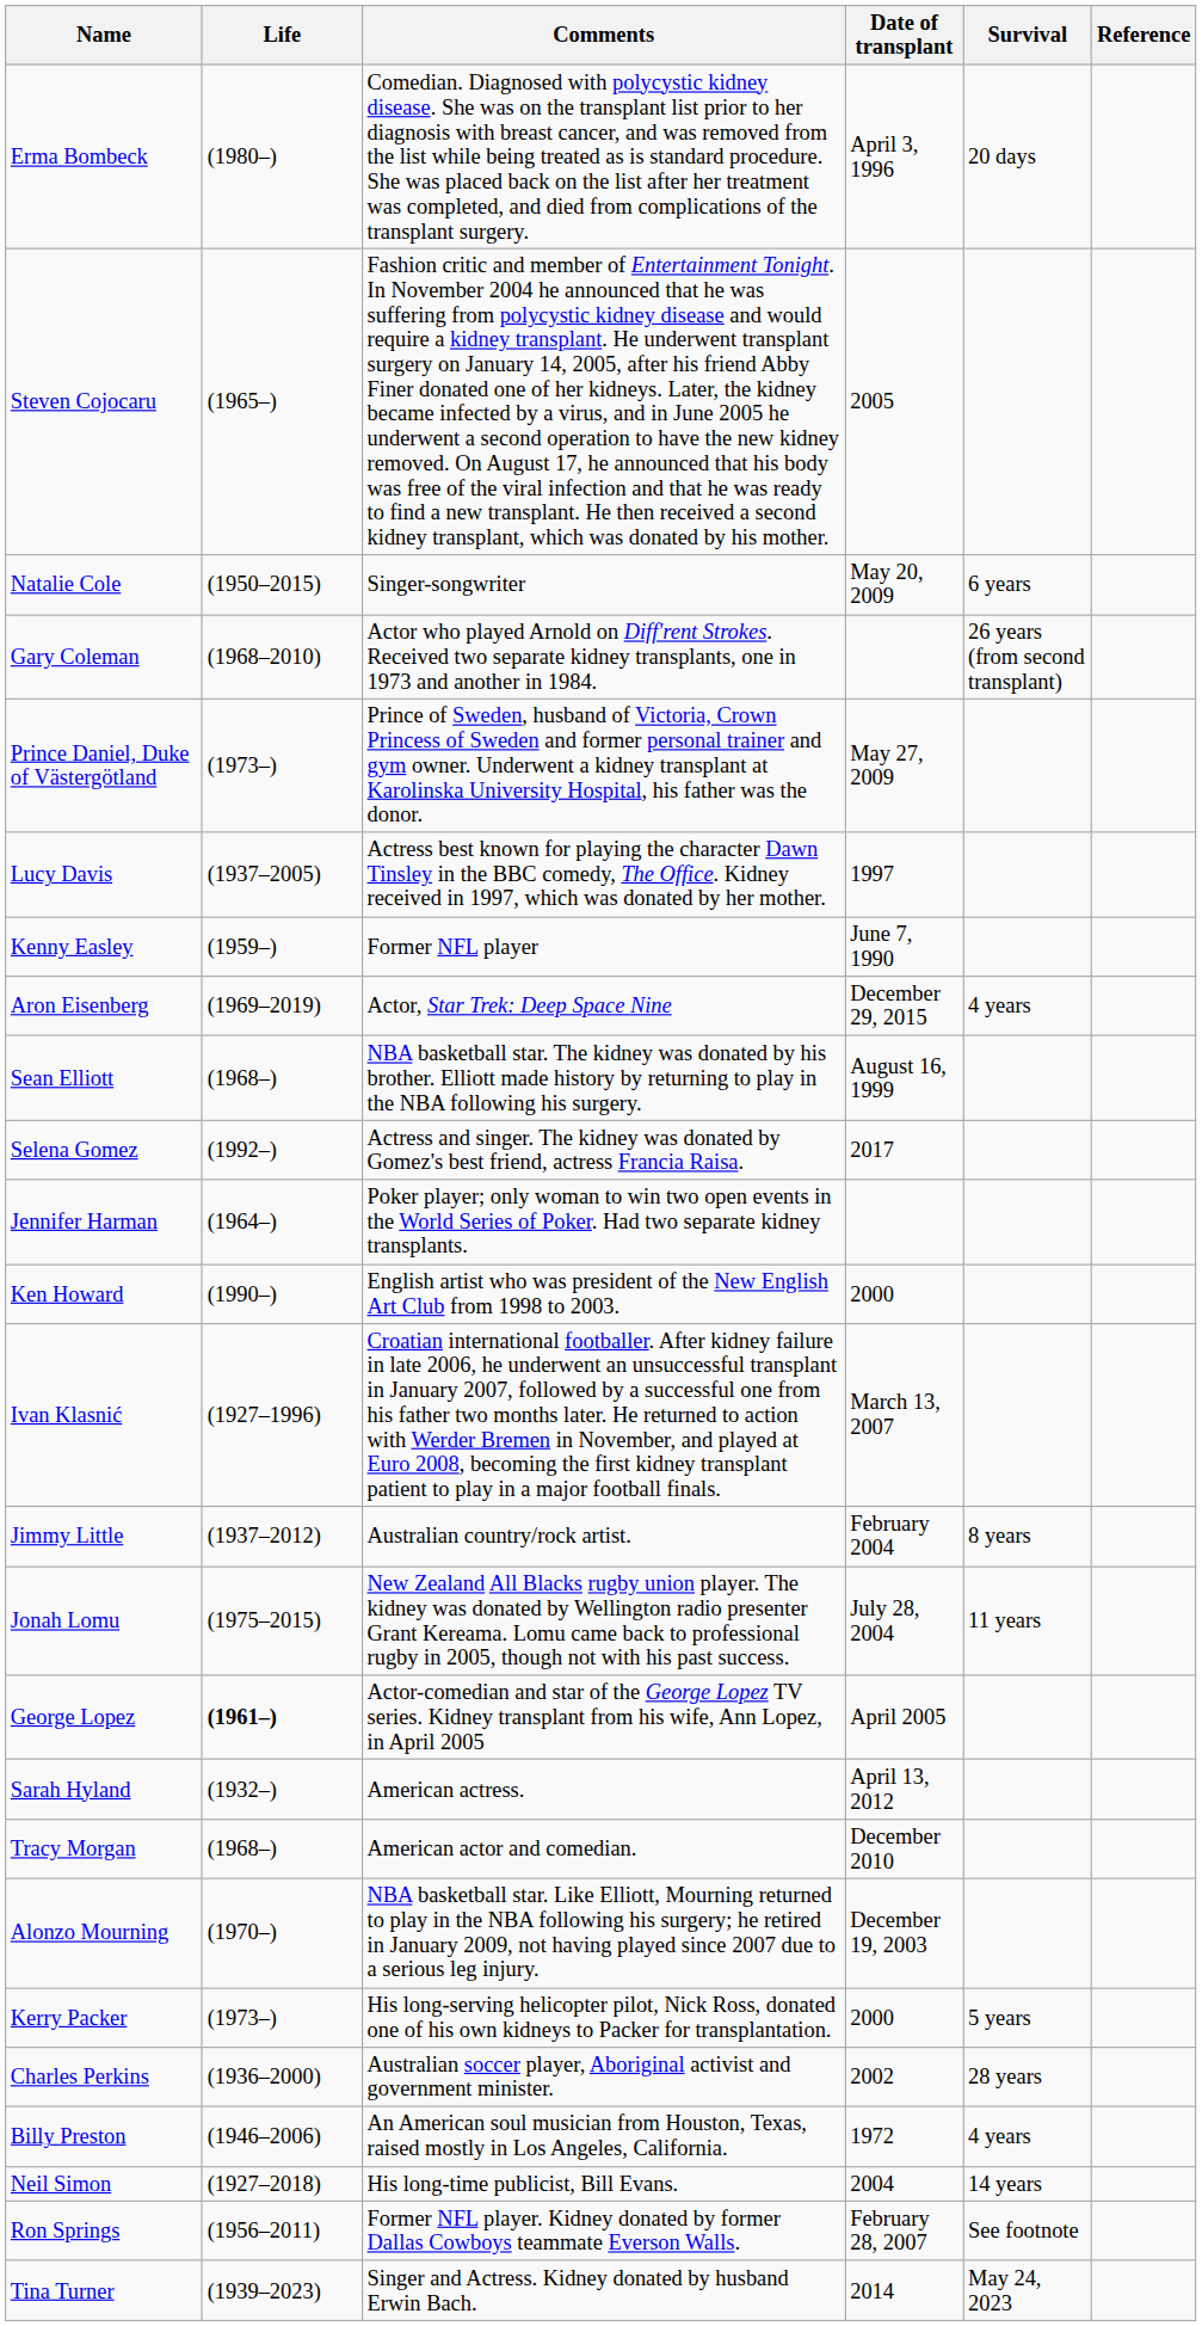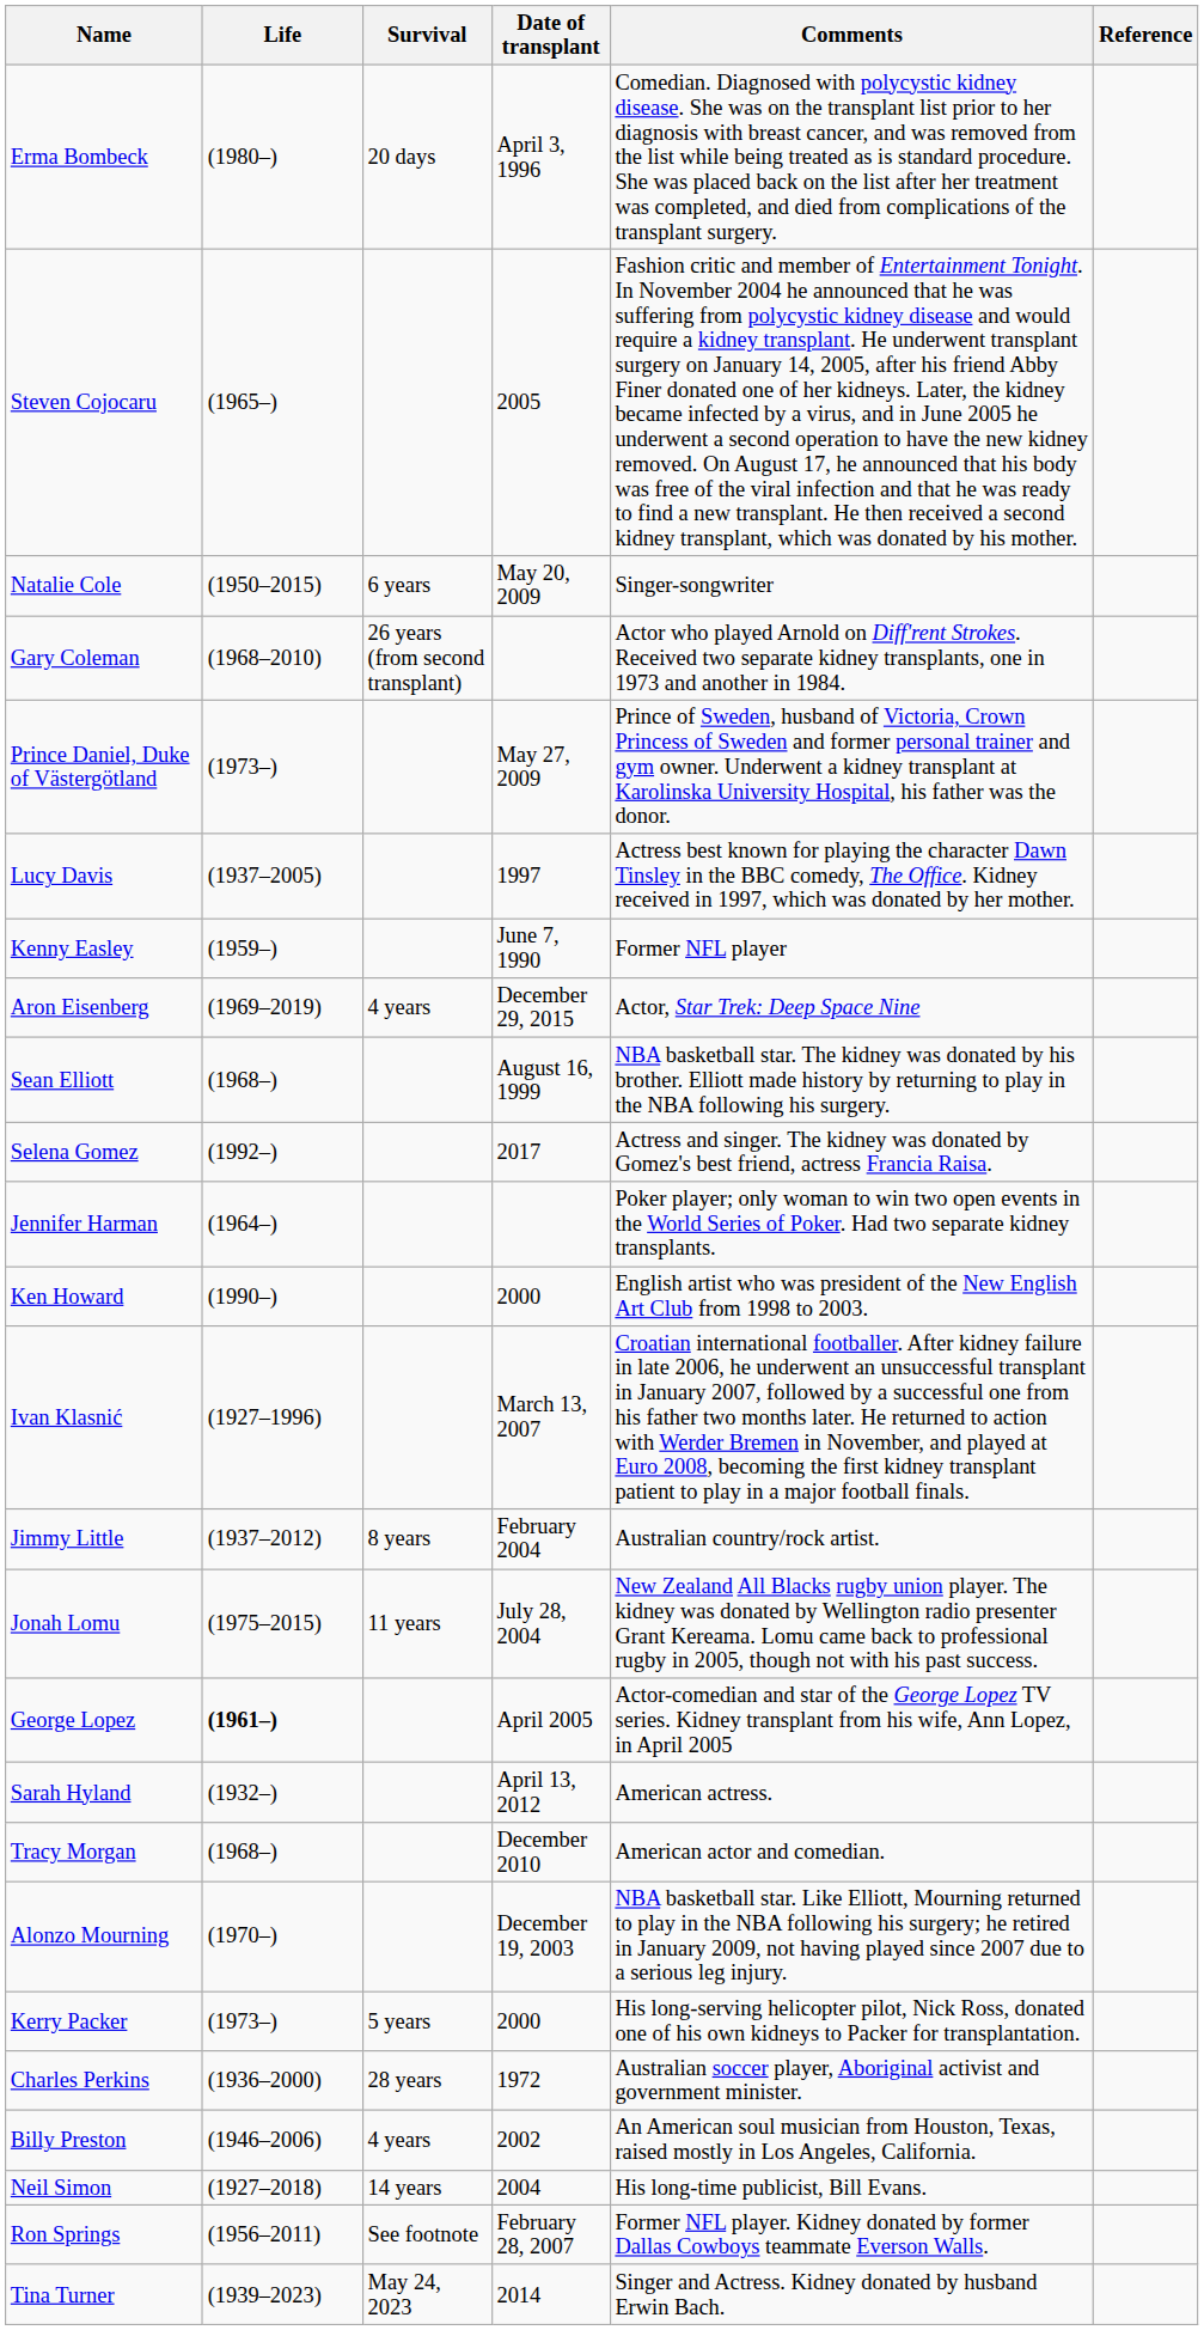 <table class=wikitable>
 <tr>
 <th style="width:17%;">Name</th>
 <th style="width:14%;">Life</th>
+<th style="width:11%;">Survival</th>
+<th style="width:10%;">Date of transplant</th>
 <th style="width:43%;">Comments</th>
-<th style="width:10%;">Date of transplant</th>
-<th style="width:11%;">Survival</th>
 <th style="width:8%;">Reference</th>
 </tr>
 <tr>
 <td><a href='#'>Erma Bombeck</a></td>
 <td>(1980–)</td>
+<td>20 days</td>
+<td>April 3, 1996</td>
 <td>Comedian. Diagnosed with <a href='#'>polycystic kidney disease</a>. She was on the transplant list prior to her diagnosis with breast cancer, and was removed from the list while being treated as is standard procedure.  She was placed back on the list after her treatment was completed, and died from complications of the transplant surgery.</td>
-<td>April 3, 1996</td>
-<td>20 days</td>
 <td></td>
 </tr>
 <tr>
 <td><a href='#'>Steven Cojocaru</a></td>
 <td>(1965–)</td>
+<td></td>
+<td>2005</td>
 <td>Fashion critic and member of <em><a href='#'>Entertainment Tonight</a></em>. In November 2004 he announced that he was suffering from <a href='#'>polycystic kidney disease</a> and would require a <a href='#'>kidney transplant</a>. He underwent transplant surgery on January 14, 2005, after his friend Abby Finer donated one of her kidneys. Later, the kidney became infected by a virus, and in June 2005 he underwent a second operation to have the new kidney removed. On August 17, he announced that his body was free of the viral infection and that he was ready to find a new transplant. He then received a second kidney transplant, which was donated by his mother.</td>
-<td>2005</td>
-<td></td>
 <td></td>
 </tr>
 <tr>
 <td><a href='#'>Natalie Cole</a></td>
 <td>(1950–2015)</td>
+<td>6 years</td>
+<td>May 20, 2009</td>
 <td>Singer-songwriter</td>
-<td>May 20, 2009</td>
-<td>6 years</td>
 <td></td>
 </tr>
 <tr>
 <td><a href='#'>Gary Coleman</a></td>
 <td>(1968–2010)</td>
+<td>26 years (from second transplant)</td>
+<td></td>
 <td>Actor who played Arnold on <em><a href='#'>Diff'rent Strokes</a></em>. Received two separate kidney transplants, one in 1973 and another in 1984.</td>
-<td></td>
-<td>26 years (from second transplant)</td>
 <td></td>
 </tr>
 <tr>
 <td><a href='#'>Prince Daniel, Duke of Västergötland</a></td>
 <td>(1973–)</td>
+<td></td>
+<td>May 27, 2009</td>
 <td>Prince of <a href='#'>Sweden</a>, husband of <a href='#'>Victoria, Crown Princess of Sweden</a> and former <a href='#'>personal trainer</a> and <a href='#'>gym</a> owner. Underwent a kidney transplant at <a href='#'>Karolinska University Hospital</a>, his father was the donor.</td>
-<td>May 27, 2009</td>
-<td></td>
 <td></td>
 </tr>
 <tr>
 <td><a href='#'>Lucy Davis</a></td>
 <td>(1937–2005)</td>
+<td></td>
+<td>1997</td>
 <td>Actress best known for playing the character <a href='#'>Dawn Tinsley</a> in the BBC comedy, <em><a href='#'>The Office</a></em>. Kidney received in 1997, which was donated by her mother.</td>
-<td>1997</td>
-<td></td>
 <td></td>
 </tr>
 <tr>
 <td><a href='#'>Kenny Easley</a></td>
 <td>(1959–)</td>
+<td></td>
+<td>June 7, 1990</td>
 <td>Former <a href='#'>NFL</a> player</td>
-<td>June 7, 1990</td>
-<td></td>
 <td></td>
 </tr>
 <tr>
 <td><a href='#'>Aron Eisenberg</a></td>
 <td>(1969–2019)</td>
+<td>4 years</td>
+<td>December 29, 2015</td>
 <td>Actor, <em><a href='#'>Star Trek: Deep Space Nine</a></em></td>
-<td>December 29, 2015</td>
-<td>4 years</td>
 <td></td>
 </tr>
 <tr>
 <td><a href='#'>Sean Elliott</a></td>
 <td>(1968–)</td>
+<td></td>
+<td>August 16, 1999</td>
 <td><a href='#'>NBA</a> basketball star. The kidney was donated by his brother. Elliott made history by returning to play in the NBA following his surgery.</td>
-<td>August 16, 1999</td>
-<td></td>
 <td></td>
 </tr>
 <tr>
 <td><a href='#'>Selena Gomez</a></td>
 <td>(1992–)</td>
+<td></td>
+<td>2017</td>
 <td>Actress and singer. The kidney was donated by Gomez's best friend, actress <a href='#'>Francia Raisa</a>.</td>
-<td>2017</td>
-<td></td>
 <td></td>
 </tr>
 <tr>
 <td><a href='#'>Jennifer Harman</a></td>
 <td>(1964–)</td>
-<td>Poker player; only woman to win two open events in the <a href='#'>World Series of Poker</a>. Had two separate kidney transplants.</td>
 <td></td>
 <td></td>
+<td>Poker player; only woman to win two open events in the <a href='#'>World Series of Poker</a>. Had two separate kidney transplants.</td>
 <td></td>
 </tr>
 <tr>
 <td><a href='#'>Ken Howard</a></td>
 <td>(1990–)</td>
+<td></td>
+<td>2000</td>
 <td>English artist who was president of the <a href='#'>New English Art Club</a> from 1998 to 2003.</td>
-<td>2000</td>
-<td></td>
 <td></td>
 </tr>
 <tr>
 <td><a href='#'>Ivan Klasnić</a></td>
 <td>(1927–1996)</td>
+<td></td>
+<td>March 13, 2007</td>
 <td><a href='#'>Croatian</a> international <a href='#'>footballer</a>. After kidney failure in late 2006, he underwent an unsuccessful transplant in January 2007, followed by a successful one from his father two months later. He returned to action with <a href='#'>Werder Bremen</a> in November, and played at <a href='#'>Euro 2008</a>, becoming the first kidney transplant patient to play in a major football finals.</td>
-<td>March 13, 2007</td>
-<td></td>
 <td></td>
 </tr>
 <tr>
 <td><a href='#'>Jimmy Little</a></td>
 <td>(1937–2012)</td>
+<td>8 years</td>
+<td>February 2004</td>
 <td>Australian country/rock artist.</td>
-<td>February 2004</td>
-<td>8 years</td>
 <td></td>
 </tr>
 <tr>
 <td><a href='#'>Jonah Lomu</a></td>
 <td>(1975–2015)</td>
+<td>11 years</td>
+<td>July 28, 2004</td>
 <td><a href='#'>New Zealand</a> <a href='#'>All Blacks</a> <a href='#'>rugby union</a> player. The kidney was donated by Wellington radio presenter Grant Kereama. Lomu came back to professional rugby in 2005, though not with his past success.</td>
-<td>July 28, 2004</td>
-<td>11 years</td>
 <td></td>
 </tr>
 <tr>
 <td><a href='#'>George Lopez</a></td>
 <td><strong>(1961–)</strong></td>
+<td></td>
+<td>April 2005</td>
 <td>Actor-comedian and star of the <em><a href='#'>George Lopez</a></em> TV series. Kidney transplant from his wife, Ann Lopez, in April 2005</td>
-<td>April 2005</td>
-<td></td>
 <td></td>
 </tr>
 <tr>
 <td><a href='#'>Sarah Hyland</a></td>
 <td>(1932–)</td>
+<td></td>
+<td>April 13, 2012</td>
 <td>American actress.</td>
-<td>April 13, 2012</td>
-<td></td>
 <td></td>
 </tr>
 <tr>
 <td><a href='#'>Tracy Morgan</a></td>
 <td>(1968–)</td>
+<td></td>
+<td>December 2010</td>
 <td>American actor and comedian.</td>
-<td>December 2010</td>
-<td></td>
 <td></td>
 </tr>
 <tr>
 <td><a href='#'>Alonzo Mourning</a></td>
 <td>(1970–)</td>
+<td></td>
+<td>December 19, 2003</td>
 <td><a href='#'>NBA</a> basketball star. Like Elliott, Mourning returned to play in the NBA following his surgery; he retired in January 2009, not having played since 2007 due to a serious leg injury.</td>
-<td>December 19, 2003</td>
-<td></td>
 <td></td>
 </tr>
 <tr>
 <td><a href='#'>Kerry Packer</a></td>
 <td>(1973–)</td>
+<td>5 years</td>
+<td>2000</td>
 <td>His long-serving helicopter pilot, Nick Ross, donated one of his own kidneys to Packer for transplantation.</td>
-<td>2000</td>
-<td>5 years</td>
 <td><br></td>
 </tr>
 <tr>
 <td><a href='#'>Charles Perkins</a></td>
 <td>(1936–2000)</td>
+<td>28 years</td>
+<td>1972</td>
 <td>Australian <a href='#'>soccer</a> player, <a href='#'>Aboriginal</a> activist and government minister.</td>
-<td>2002</td>
-<td>28 years</td>
 <td></td>
 </tr>
 <tr>
 <td><a href='#'>Billy Preston</a></td>
 <td>(1946–2006)</td>
+<td>4 years</td>
+<td>2002</td>
 <td>An American soul musician from Houston, Texas, raised mostly in Los Angeles, California.</td>
-<td>1972</td>
-<td>4 years</td>
 <td></td>
 </tr>
 <tr>
 <td><a href='#'>Neil Simon</a></td>
 <td>(1927–2018)</td>
+<td>14 years</td>
+<td>2004</td>
 <td>His long-time publicist, Bill Evans.</td>
-<td>2004</td>
-<td>14 years</td>
 <td></td>
 </tr>
 <tr>
 <td><a href='#'>Ron Springs</a></td>
 <td>(1956–2011)</td>
+<td>See footnote</td>
+<td>February 28, 2007</td>
 <td>Former <a href='#'>NFL</a> player. Kidney donated by former <a href='#'>Dallas Cowboys</a> teammate <a href='#'>Everson Walls</a>.</td>
-<td>February 28, 2007</td>
-<td>See footnote</td>
 <td></td>
 </tr>
 <tr>
 <td><a href='#'>Tina Turner</a></td>
 <td>(1939–2023)</td>
+<td>May 24, 2023</td>
+<td>2014</td>
 <td>Singer and Actress. Kidney donated by husband Erwin Bach.</td>
-<td>2014</td>
-<td>May 24, 2023</td>
 <td></td>
 </tr>
 </table>
